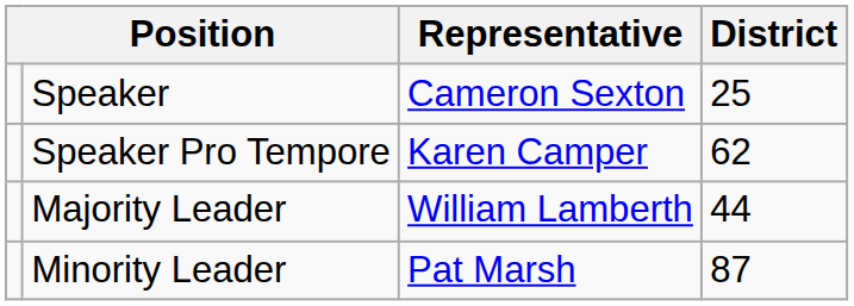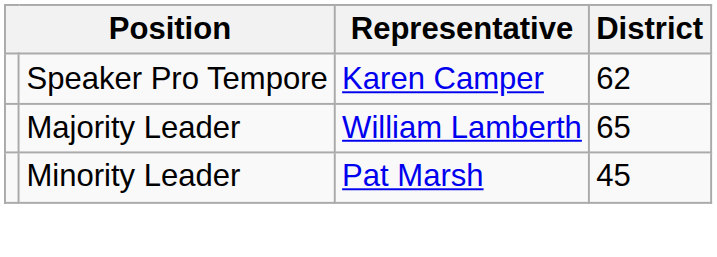 <table class="wikitable">
 <tr>
 <th colspan=2 align=center>Position</th>
 <th>Representative</th>
 <th>District</th>
-</tr>
-<tr>
-<td></td>
-<td>Speaker</td>
-<td><a href='#'>Cameron Sexton</a></td>
-<td>25</td>
 </tr>
 <tr>
 <td></td>
 <td>Speaker Pro Tempore</td>
 <td><a href='#'>Karen Camper</a></td>
 <td>62</td>
 </tr>
 <tr>
 <td></td>
 <td>Majority Leader</td>
 <td><a href='#'>William Lamberth</a></td>
-<td>44</td>
+<td>65</td>
 </tr>
 <tr>
 <td></td>
 <td>Minority Leader</td>
 <td><a href='#'>Pat Marsh</a></td>
-<td>87</td>
+<td>45</td>
 </tr>
 </table>
